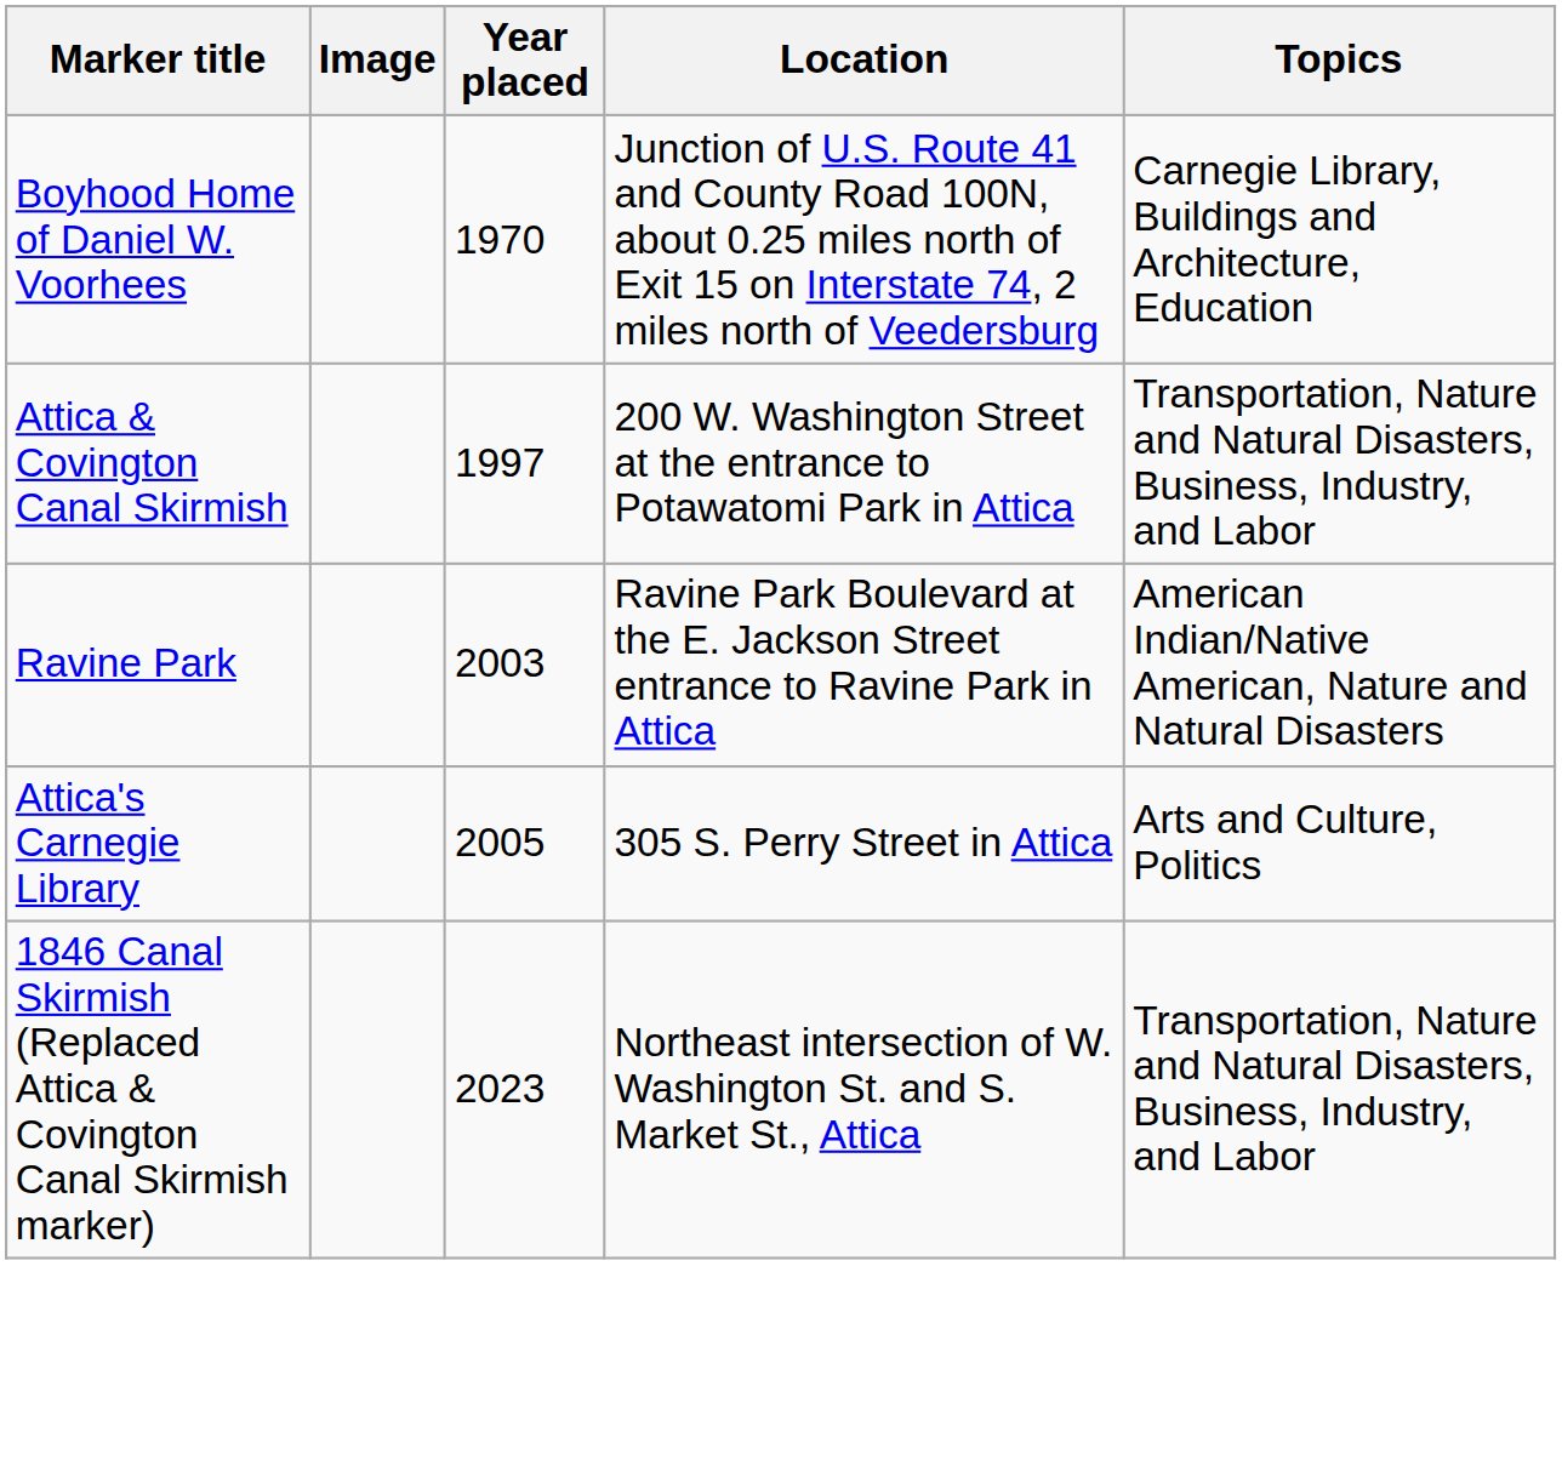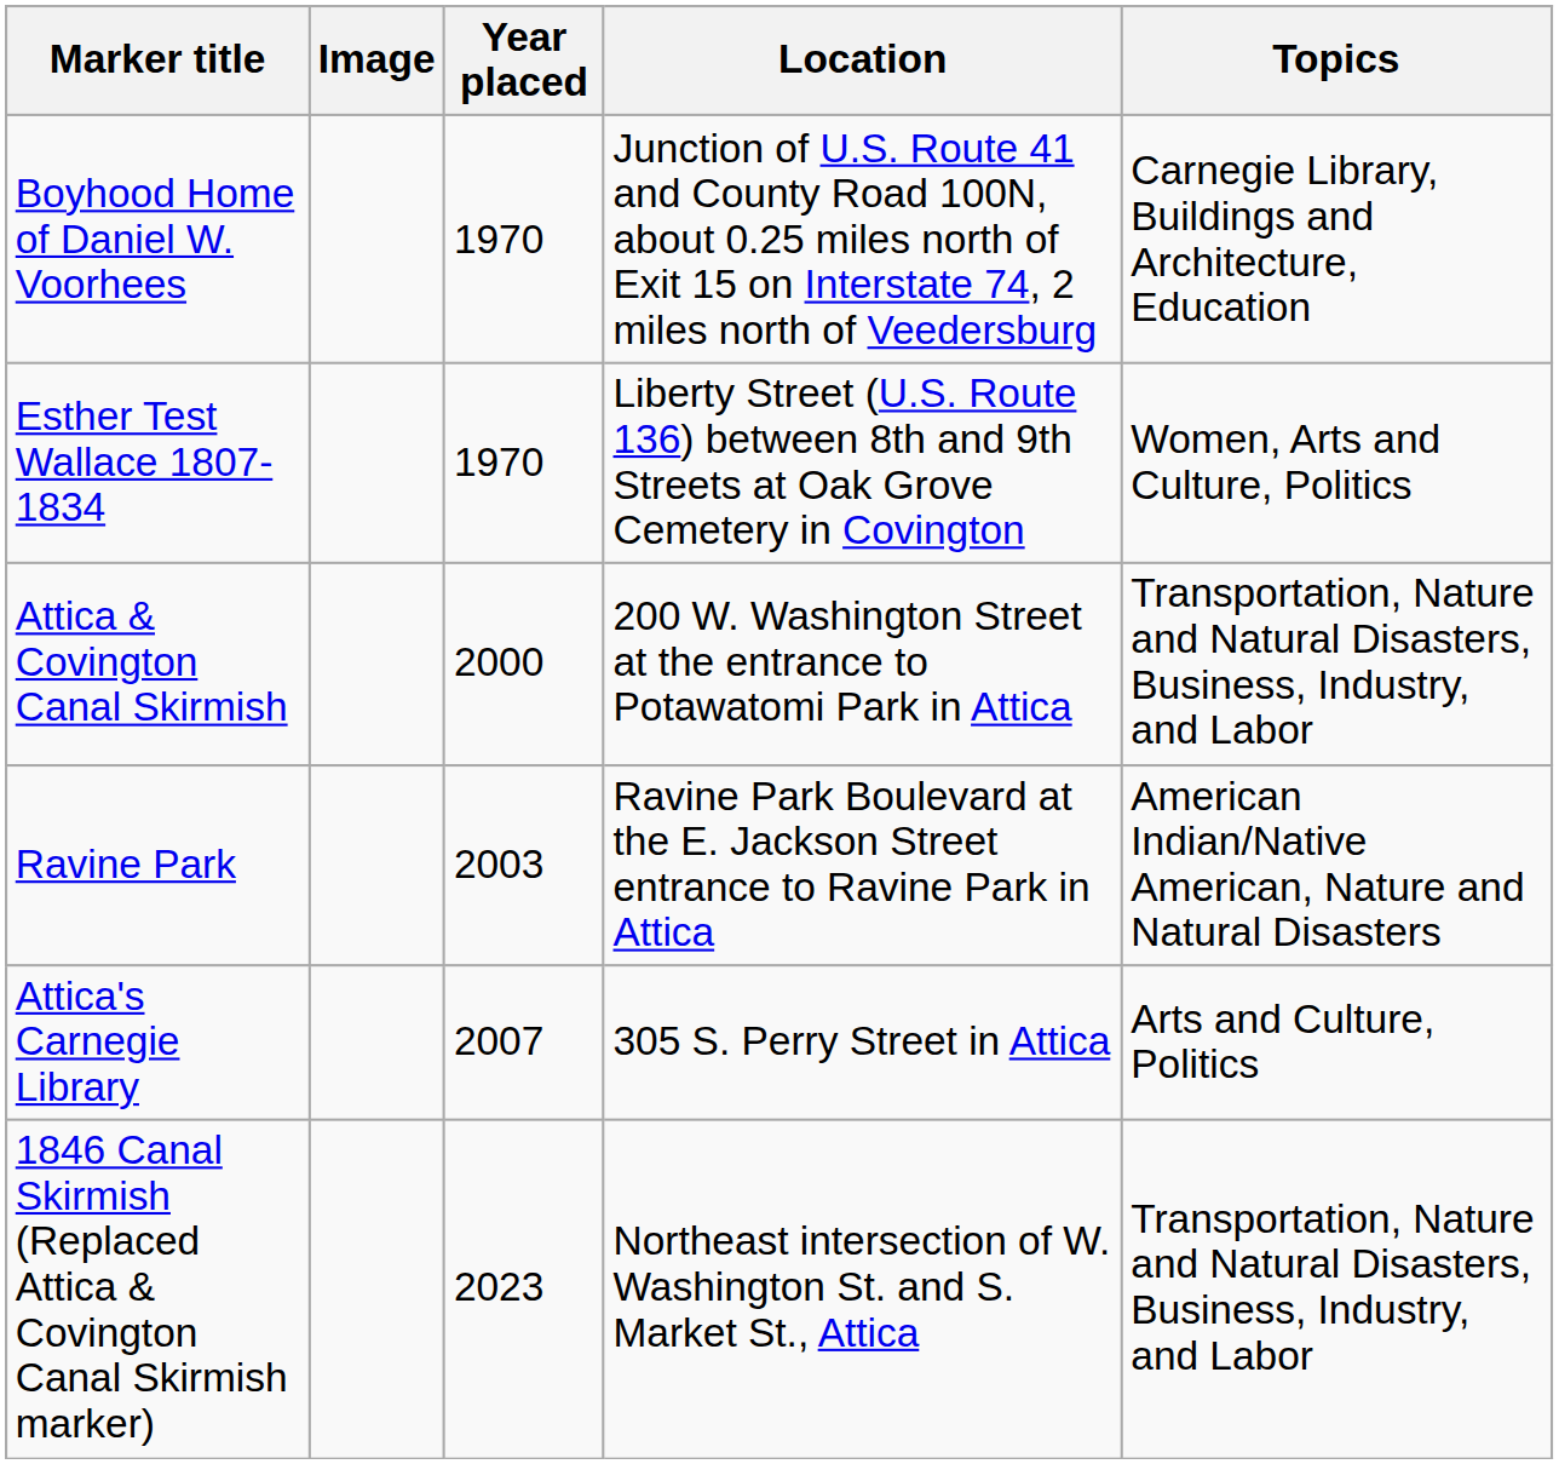 <table class="wikitable sortable" style="width:98%">
 <tr>
 <th>Marker title</th>
 <th class="unsortable">Image</th>
 <th>Year placed</th>
 <th>Location</th>
 <th>Topics</th>
 </tr>
 <tr>
 <td><a href='#'>Boyhood Home of Daniel W. Voorhees</a></td>
 <td></td>
 <td>1970</td>
 <td>Junction of <a href='#'>U.S. Route 41</a> and County Road 100N, about 0.25 miles north of Exit 15 on <a href='#'>Interstate 74</a>, 2 miles north of <a href='#'>Veedersburg</a><br><small></small></td>
 <td>Carnegie Library, Buildings and Architecture, Education</td>
 </tr>
 <tr ->
+<td><a href='#'>Esther Test Wallace 1807-1834</a></td>
+<td></td>
+<td>1970</td>
+<td>Liberty Street (<a href='#'>U.S. Route 136</a>) between 8th and 9th Streets at Oak Grove Cemetery in <a href='#'>Covington</a><br><small></small></td>
+<td>Women, Arts and Culture, Politics</td>
+</tr>
+<tr ->
 <td><a href='#'>Attica & Covington Canal Skirmish</a></td>
 <td></td>
-<td>1997</td>
+<td>2000</td>
 <td>200 W. Washington Street at the entrance to Potawatomi Park in <a href='#'>Attica</a><br><small></small></td>
 <td>Transportation, Nature and Natural Disasters, Business, Industry, and Labor</td>
 </tr>
 <tr ->
 <td><a href='#'>Ravine Park</a></td>
 <td></td>
 <td>2003</td>
 <td>Ravine Park Boulevard at the E. Jackson Street entrance to Ravine Park in <a href='#'>Attica</a><br><small></small></td>
 <td>American Indian/Native American, Nature and Natural Disasters</td>
 </tr>
 <tr ->
 <td><a href='#'>Attica's Carnegie Library</a></td>
 <td></td>
-<td>2005</td>
+<td>2007</td>
 <td>305 S. Perry Street in <a href='#'>Attica</a><br><small></small></td>
 <td>Arts and Culture, Politics</td>
 </tr>
 <tr>
 <td><a href='#'>1846 Canal Skirmish</a><br>(Replaced Attica & Covington Canal Skirmish marker)</td>
 <td></td>
 <td>2023</td>
 <td>Northeast intersection of W. Washington St. and S. Market St., <a href='#'>Attica</a></td>
 <td>Transportation, Nature and Natural Disasters, Business, Industry, and Labor</td>
 </tr>
 </table>
